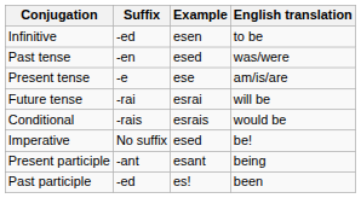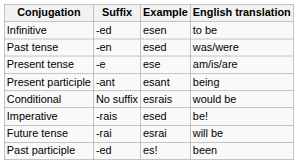 <table class="wikitable">
 <tr>
 <th>Conjugation</th>
 <th>Suffix</th>
 <th>Example</th>
 <th>English translation</th>
 </tr>
 <tr>
 <td>Infinitive</td>
 <td>-ed</td>
 <td>esen</td>
 <td>to be</td>
 </tr>
 <tr>
 <td>Past tense</td>
 <td>-en</td>
 <td>esed</td>
 <td>was/were</td>
 </tr>
 <tr>
 <td>Present tense</td>
 <td>-e</td>
 <td>ese</td>
 <td>am/is/are</td>
 </tr>
 <tr>
-<td>Future tense</td>
-<td>-rai</td>
-<td>esrai</td>
-<td>will be</td>
+<td>Present participle</td>
+<td>-ant</td>
+<td>esant</td>
+<td>being</td>
 </tr>
 <tr>
 <td>Conditional</td>
-<td>-rais</td>
+<td>No suffix</td>
 <td>esrais</td>
 <td>would be</td>
 </tr>
 <tr>
 <td>Imperative</td>
-<td>No suffix</td>
+<td>-rais</td>
 <td>esed</td>
 <td>be!</td>
 </tr>
 <tr>
-<td>Present participle</td>
-<td>-ant</td>
-<td>esant</td>
-<td>being</td>
+<td>Future tense</td>
+<td>-rai</td>
+<td>esrai</td>
+<td>will be</td>
 </tr>
 <tr>
 <td>Past participle</td>
 <td>-ed</td>
 <td>es!</td>
 <td>been</td>
 </tr>
 </table>
